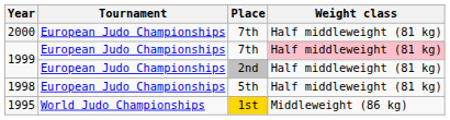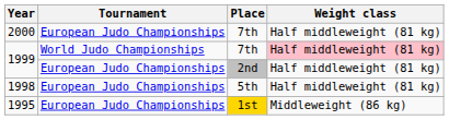 <table class=wikitable style="font-size:95%;">
 <tr>
 <th>Year</th>
 <th>Tournament</th>
 <th>Place</th>
 <th>Weight class</th>
 </tr>
 <tr>
 <td>2000</td>
 <td><a href='#'>European Judo Championships</a></td>
 <td align="center">7th</td>
 <td>Half middleweight (81 kg)</td>
 </tr>
 <tr>
 <td rowspan=2>1999</td>
-<td><a href='#'>European Judo Championships</a></td>
+<td><a href='#'>World Judo Championships</a></td>
 <td align="center">7th</td>
 <td style="background: pink;">Half middleweight (81 kg)</td>
 </tr>
 <tr>
 <td><a href='#'>European Judo Championships</a></td>
 <td bgcolor="silver" align="center">2nd</td>
 <td>Half middleweight (81 kg)</td>
 </tr>
 <tr>
 <td>1998</td>
 <td><a href='#'>European Judo Championships</a></td>
 <td align="center">5th</td>
 <td>Half middleweight (81 kg)</td>
 </tr>
 <tr>
 <td>1995</td>
-<td><a href='#'>World Judo Championships</a></td>
+<td><a href='#'>European Judo Championships</a></td>
 <td bgcolor="gold" align="center">1st</td>
 <td>Middleweight (86 kg)</td>
 </tr>
 </table>
